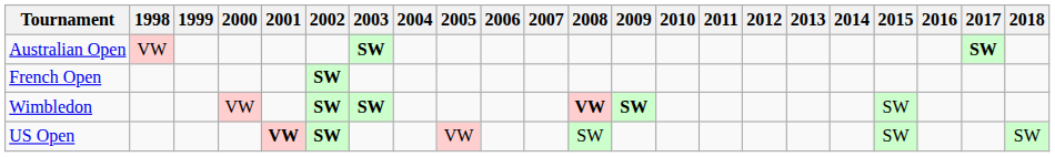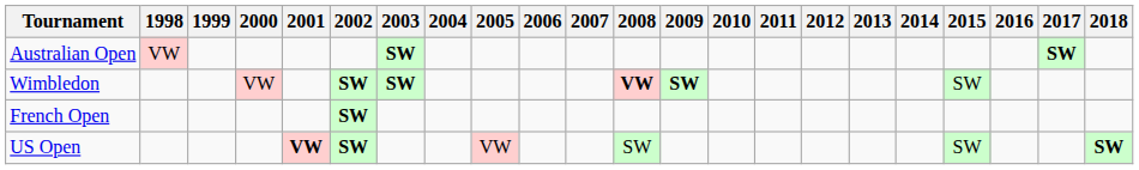 <table class="wikitable nowrap" style="text-align:center; font-size:90%;"  border="1">
 <tr>
 <th>Tournament</th>
 <th>1998</th>
 <th>1999</th>
 <th>2000</th>
 <th>2001</th>
 <th>2002</th>
 <th>2003</th>
 <th>2004</th>
 <th>2005</th>
 <th>2006</th>
 <th>2007</th>
 <th>2008</th>
 <th>2009</th>
 <th>2010</th>
 <th>2011</th>
 <th>2012</th>
 <th>2013</th>
 <th>2014</th>
 <th>2015</th>
 <th>2016</th>
 <th>2017</th>
 <th>2018</th>
 </tr>
 <tr>
 <td align="left"><a href='#'>Australian Open</a></td>
 <td bgcolor=#FFCFCF>VW </td>
 <td></td>
 <td></td>
 <td></td>
 <td></td>
 <td bgcolor=#CCFFCC><strong>SW</strong> </td>
 <td></td>
 <td></td>
 <td></td>
 <td></td>
 <td></td>
 <td></td>
 <td></td>
 <td></td>
 <td></td>
 <td></td>
 <td></td>
 <td></td>
 <td></td>
 <td bgcolor=#CCFFCC><strong>SW</strong> </td>
 <td></td>
 </tr>
 <tr>
+<td align="left"><a href='#'>Wimbledon</a></td>
+<td></td>
+<td></td>
+<td bgcolor=#FFCFCF>VW </td>
+<td></td>
+<td bgcolor=#CCFFCC><strong>SW</strong> </td>
+<td bgcolor=#CCFFCC><strong>SW</strong> </td>
+<td></td>
+<td></td>
+<td></td>
+<td></td>
+<td bgcolor=#FFCFCF><strong>VW</strong> </td>
+<td bgcolor=#CCFFCC><strong>SW</strong> </td>
+<td></td>
+<td></td>
+<td></td>
+<td></td>
+<td></td>
+<td bgcolor=#CCFFCC>SW </td>
+<td></td>
+<td></td>
+<td></td>
+</tr>
+<tr>
 <td align="left"><a href='#'>French Open</a></td>
 <td></td>
 <td></td>
 <td></td>
 <td></td>
 <td bgcolor=#CCFFCC><strong>SW</strong> </td>
 <td></td>
 <td></td>
 <td></td>
 <td></td>
 <td></td>
 <td></td>
 <td></td>
 <td></td>
 <td></td>
 <td></td>
 <td></td>
 <td></td>
 <td></td>
-<td></td>
-<td></td>
-<td></td>
-</tr>
-<tr>
-<td align="left"><a href='#'>Wimbledon</a></td>
-<td></td>
-<td></td>
-<td bgcolor=#FFCFCF>VW </td>
-<td></td>
-<td bgcolor=#CCFFCC><strong>SW</strong> </td>
-<td bgcolor=#CCFFCC><strong>SW</strong> </td>
-<td></td>
-<td></td>
-<td></td>
-<td></td>
-<td bgcolor=#FFCFCF><strong>VW</strong> </td>
-<td bgcolor=#CCFFCC><strong>SW</strong> </td>
-<td></td>
-<td></td>
-<td></td>
-<td></td>
-<td></td>
-<td bgcolor=#CCFFCC>SW </td>
 <td></td>
 <td></td>
 <td></td>
 </tr>
 <tr>
 <td align="left"><a href='#'>US Open</a></td>
 <td></td>
 <td></td>
 <td></td>
 <td bgcolor=#FFCFCF><strong>VW</strong> </td>
 <td bgcolor=#CCFFCC><strong>SW</strong> </td>
 <td></td>
 <td></td>
 <td bgcolor=#FFCFCF>VW </td>
 <td></td>
 <td></td>
 <td bgcolor=#CCFFCC>SW </td>
 <td></td>
 <td></td>
 <td></td>
 <td></td>
 <td></td>
 <td></td>
 <td bgcolor=#CCFFCC>SW </td>
 <td></td>
 <td></td>
-<td bgcolor=#CCFFCC>SW </td>
+<td bgcolor=#CCFFCC><strong>SW </strong></td>
 </tr>
 </table>
